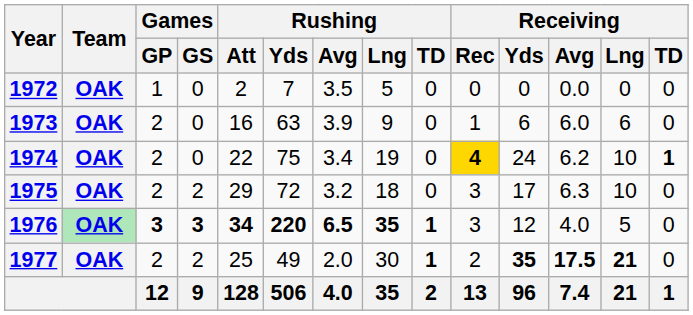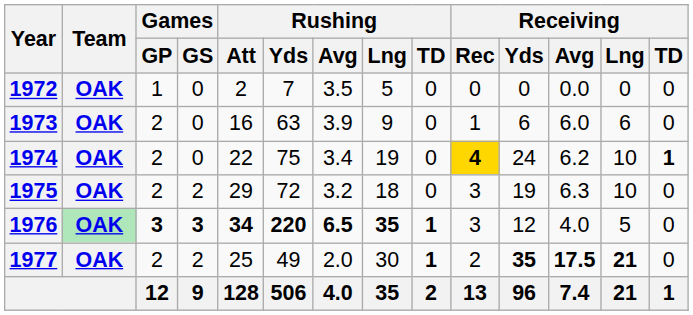 <table class="wikitable" style="text-align:center;">
 <tr>
 <th rowspan="2">Year</th>
 <th rowspan="2">Team</th>
 <th colspan="2">Games</th>
 <th colspan="5">Rushing</th>
 <th colspan="5">Receiving</th>
 </tr>
 <tr>
 <th>GP</th>
 <th>GS</th>
 <th>Att</th>
 <th>Yds</th>
 <th>Avg</th>
 <th>Lng</th>
 <th>TD</th>
 <th>Rec</th>
 <th>Yds</th>
 <th>Avg</th>
 <th>Lng</th>
 <th>TD</th>
 </tr>
 <tr>
 <th><a href='#'>1972</a></th>
 <th><a href='#'>OAK</a></th>
 <td>1</td>
 <td>0</td>
 <td>2</td>
 <td>7</td>
 <td>3.5</td>
 <td>5</td>
 <td>0</td>
 <td>0</td>
 <td>0</td>
 <td>0.0</td>
 <td>0</td>
 <td>0</td>
 </tr>
 <tr>
 <th><a href='#'>1973</a></th>
 <th><a href='#'>OAK</a></th>
 <td>2</td>
 <td>0</td>
 <td>16</td>
 <td>63</td>
 <td>3.9</td>
 <td>9</td>
 <td>0</td>
 <td>1</td>
 <td>6</td>
 <td>6.0</td>
 <td>6</td>
 <td>0</td>
 </tr>
 <tr>
 <th><a href='#'>1974</a></th>
 <th><a href='#'>OAK</a></th>
 <td>2</td>
 <td>0</td>
 <td>22</td>
 <td>75</td>
 <td>3.4</td>
 <td>19</td>
 <td>0</td>
 <td style="background: gold;"><strong>4</strong></td>
 <td>24</td>
 <td>6.2</td>
 <td>10</td>
 <td><strong>1</strong></td>
 </tr>
 <tr>
 <th><a href='#'>1975</a></th>
 <th><a href='#'>OAK</a></th>
 <td>2</td>
 <td>2</td>
 <td>29</td>
 <td>72</td>
 <td>3.2</td>
 <td>18</td>
 <td>0</td>
 <td>3</td>
-<td>17</td>
+<td>19</td>
 <td>6.3</td>
 <td>10</td>
 <td>0</td>
 </tr>
 <tr>
 <th><a href='#'>1976</a></th>
 <th style="background:#afe6ba; width:3em;"><a href='#'>OAK</a></th>
 <td><strong>3</strong></td>
 <td><strong>3</strong></td>
 <td><strong>34</strong></td>
 <td><strong>220</strong></td>
 <td><strong>6.5</strong></td>
 <td><strong>35</strong></td>
 <td><strong>1</strong></td>
 <td>3</td>
 <td>12</td>
 <td>4.0</td>
 <td>5</td>
 <td>0</td>
 </tr>
 <tr>
 <th><a href='#'>1977</a></th>
 <th><a href='#'>OAK</a></th>
 <td>2</td>
 <td>2</td>
 <td>25</td>
 <td>49</td>
 <td>2.0</td>
 <td>30</td>
 <td><strong>1</strong></td>
 <td>2</td>
 <td><strong>35</strong></td>
 <td><strong>17.5</strong></td>
 <td><strong>21</strong></td>
 <td>0</td>
 </tr>
 <tr>
 <th colspan="2"></th>
 <th>12</th>
 <th>9</th>
 <th>128</th>
 <th>506</th>
 <th>4.0</th>
 <th>35</th>
 <th>2</th>
 <th>13</th>
 <th>96</th>
 <th>7.4</th>
 <th>21</th>
 <th>1</th>
 </tr>
 </table>
